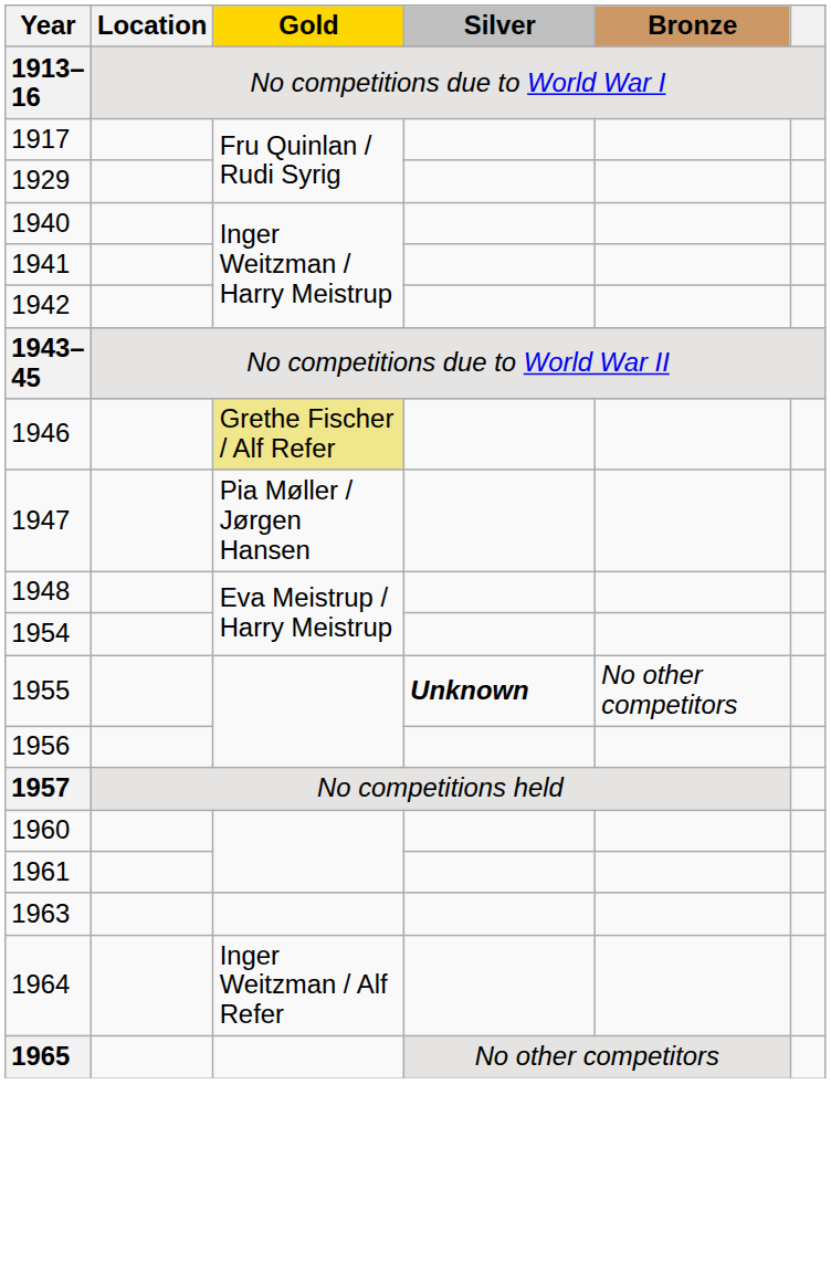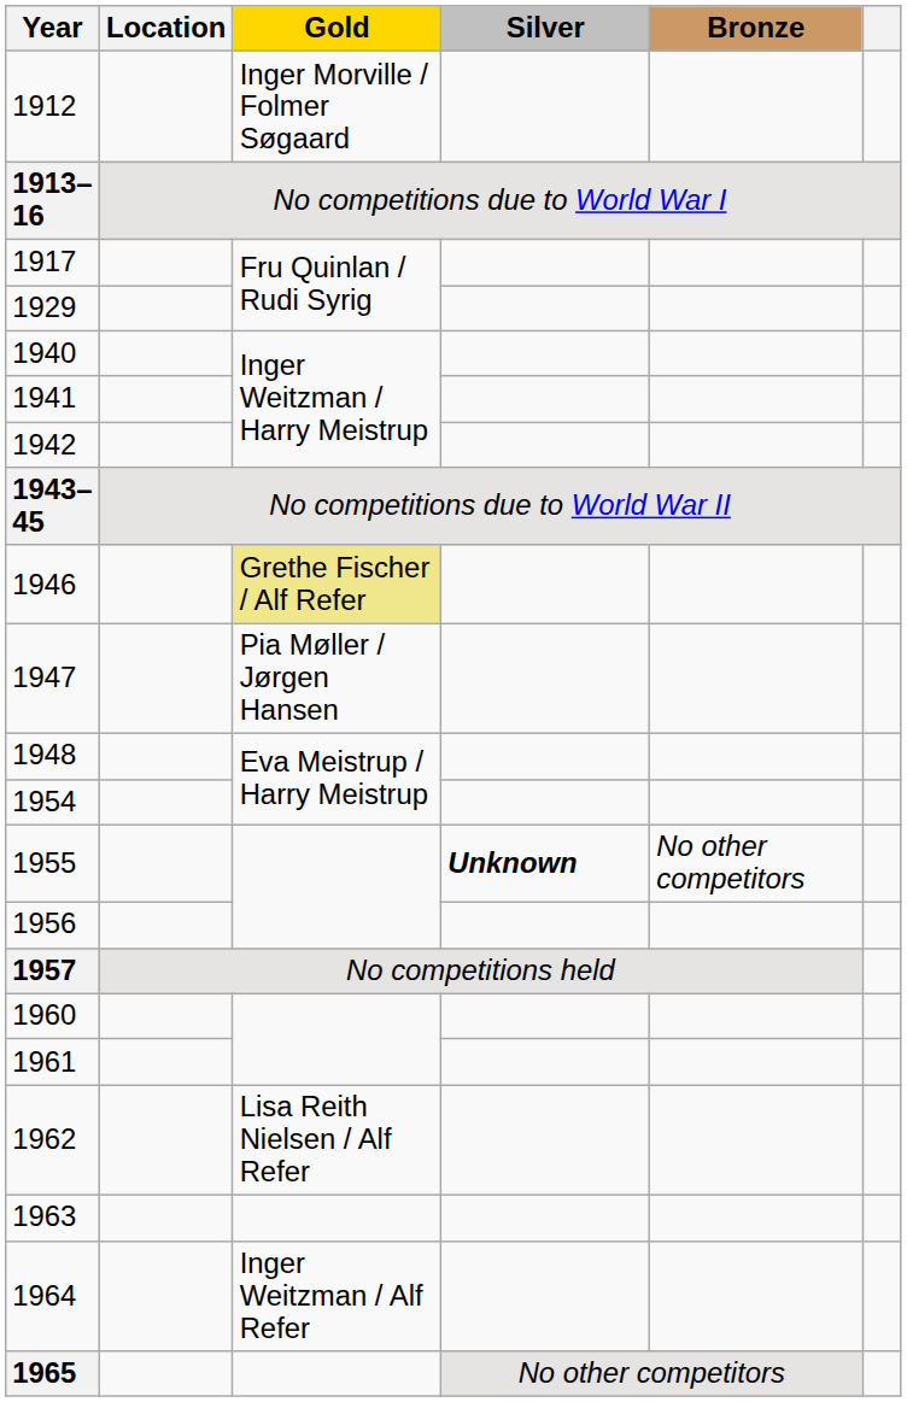 <table class="wikitable unsortable" style="text-align:left; width:80%">
 <tr>
 <th scope="col" style="text-align:center; width:5%">Year</th>
 <th scope="col" style="text-align:center; width:15%">Location</th>
 <td scope="col" style="text-align:center; width:25%; background:gold"><strong>Gold</strong></td>
 <td scope="col" style="text-align:center; width:25%; background:silver"><strong>Silver</strong></td>
 <td scope="col" style="text-align:center; width:25%; background:#c96"><strong>Bronze</strong></td>
 <th scope="col" style="text-align:center; width:5%"></th>
+</tr>
+<tr>
+<td>1912</td>
+<td></td>
+<td>Inger Morville / Folmer Søgaard</td>
+<td></td>
+<td></td>
+<td></td>
 </tr>
 <tr>
 <th scope="row" style="text-align:left">1913–16</th>
 <td colspan="5" align="center" bgcolor="e5e4e2"><em>No competitions due to <a href='#'>World War I</a></em></td>
 </tr>
 <tr>
 <td>1917</td>
 <td></td>
 <td rowspan="2">Fru Quinlan / Rudi Syrig</td>
 <td></td>
 <td></td>
 <td></td>
 </tr>
 <tr>
 <td>1929</td>
 <td></td>
 <td></td>
 <td></td>
 <td></td>
 </tr>
 <tr>
 <td>1940</td>
 <td></td>
 <td rowspan="3">Inger Weitzman / Harry Meistrup</td>
 <td></td>
 <td></td>
 <td></td>
 </tr>
 <tr>
 <td>1941</td>
 <td></td>
 <td></td>
 <td></td>
 <td></td>
 </tr>
 <tr>
 <td>1942</td>
 <td></td>
 <td></td>
 <td></td>
 <td></td>
 </tr>
 <tr>
 <th scope="row" style="text-align:left">1943–45</th>
 <td colspan="5" align="center" bgcolor="e5e4e2"><em>No competitions due to <a href='#'>World War II</a></em></td>
 </tr>
 <tr>
 <td>1946</td>
 <td></td>
 <td style="background: khaki;">Grethe Fischer / Alf Refer</td>
 <td></td>
 <td></td>
 <td></td>
 </tr>
 <tr>
 <td>1947</td>
 <td></td>
 <td>Pia Møller / Jørgen Hansen</td>
 <td></td>
 <td></td>
 <td></td>
 </tr>
 <tr>
 <td>1948</td>
 <td></td>
 <td rowspan="2">Eva Meistrup / Harry Meistrup</td>
 <td></td>
 <td></td>
 <td></td>
 </tr>
 <tr>
 <td>1954</td>
 <td></td>
 <td></td>
 <td></td>
 <td></td>
 </tr>
 <tr>
 <td>1955</td>
 <td></td>
 <td rowspan="2"></td>
 <td><strong><em>Unknown</em></strong></td>
 <td><em>No other competitors</em></td>
 <td></td>
 </tr>
 <tr>
 <td>1956</td>
 <td></td>
 <td></td>
 <td></td>
 <td></td>
 </tr>
 <tr>
 <th scope="row" style="text-align:left">1957</th>
 <td colspan="4" align="center" bgcolor="e5e4e2"><em>No competitions held</em></td>
 <td></td>
 </tr>
 <tr>
 <td>1960</td>
 <td></td>
 <td rowspan="2"></td>
 <td></td>
 <td></td>
 <td></td>
 </tr>
 <tr>
 <td>1961</td>
 <td></td>
 <td></td>
 <td></td>
 <td></td>
 </tr>
 <tr>
+<td>1962</td>
+<td></td>
+<td>Lisa Reith Nielsen / Alf Refer</td>
+<td></td>
+<td></td>
+<td></td>
+</tr>
+<tr>
 <td>1963</td>
 <td></td>
 <td></td>
 <td></td>
 <td></td>
 <td></td>
 </tr>
 <tr>
 <td>1964</td>
 <td></td>
 <td>Inger Weitzman / Alf Refer</td>
 <td></td>
 <td></td>
 <td></td>
 </tr>
 <tr>
 <th scope="row" style="text-align:left">1965</th>
 <td></td>
 <td></td>
 <td colspan="2" align="center" bgcolor="e5e4e2"><em>No other competitors</em></td>
 <td></td>
 </tr>
 </table>
